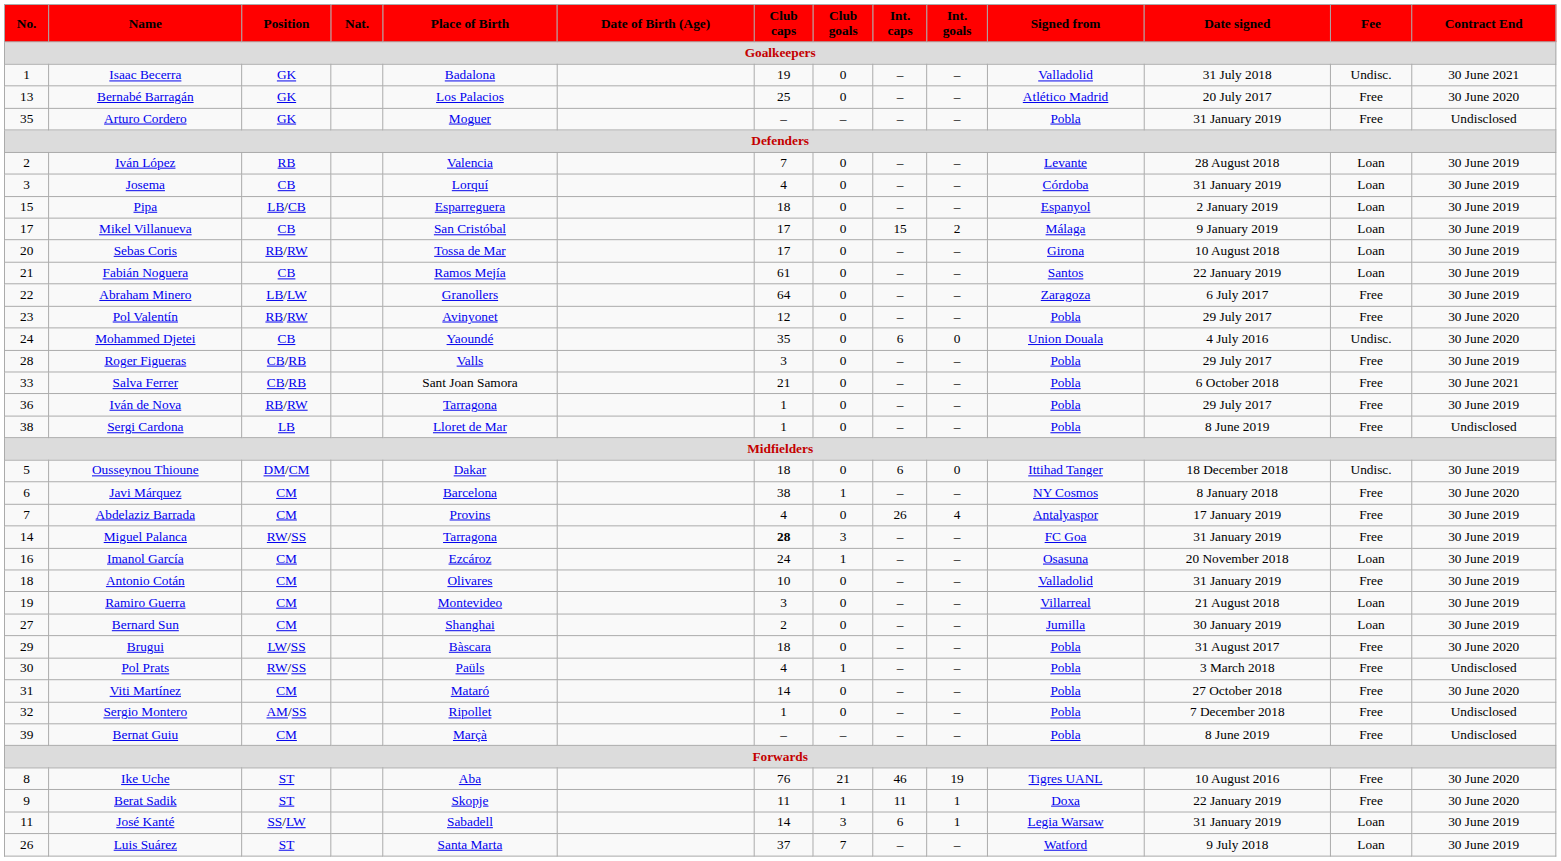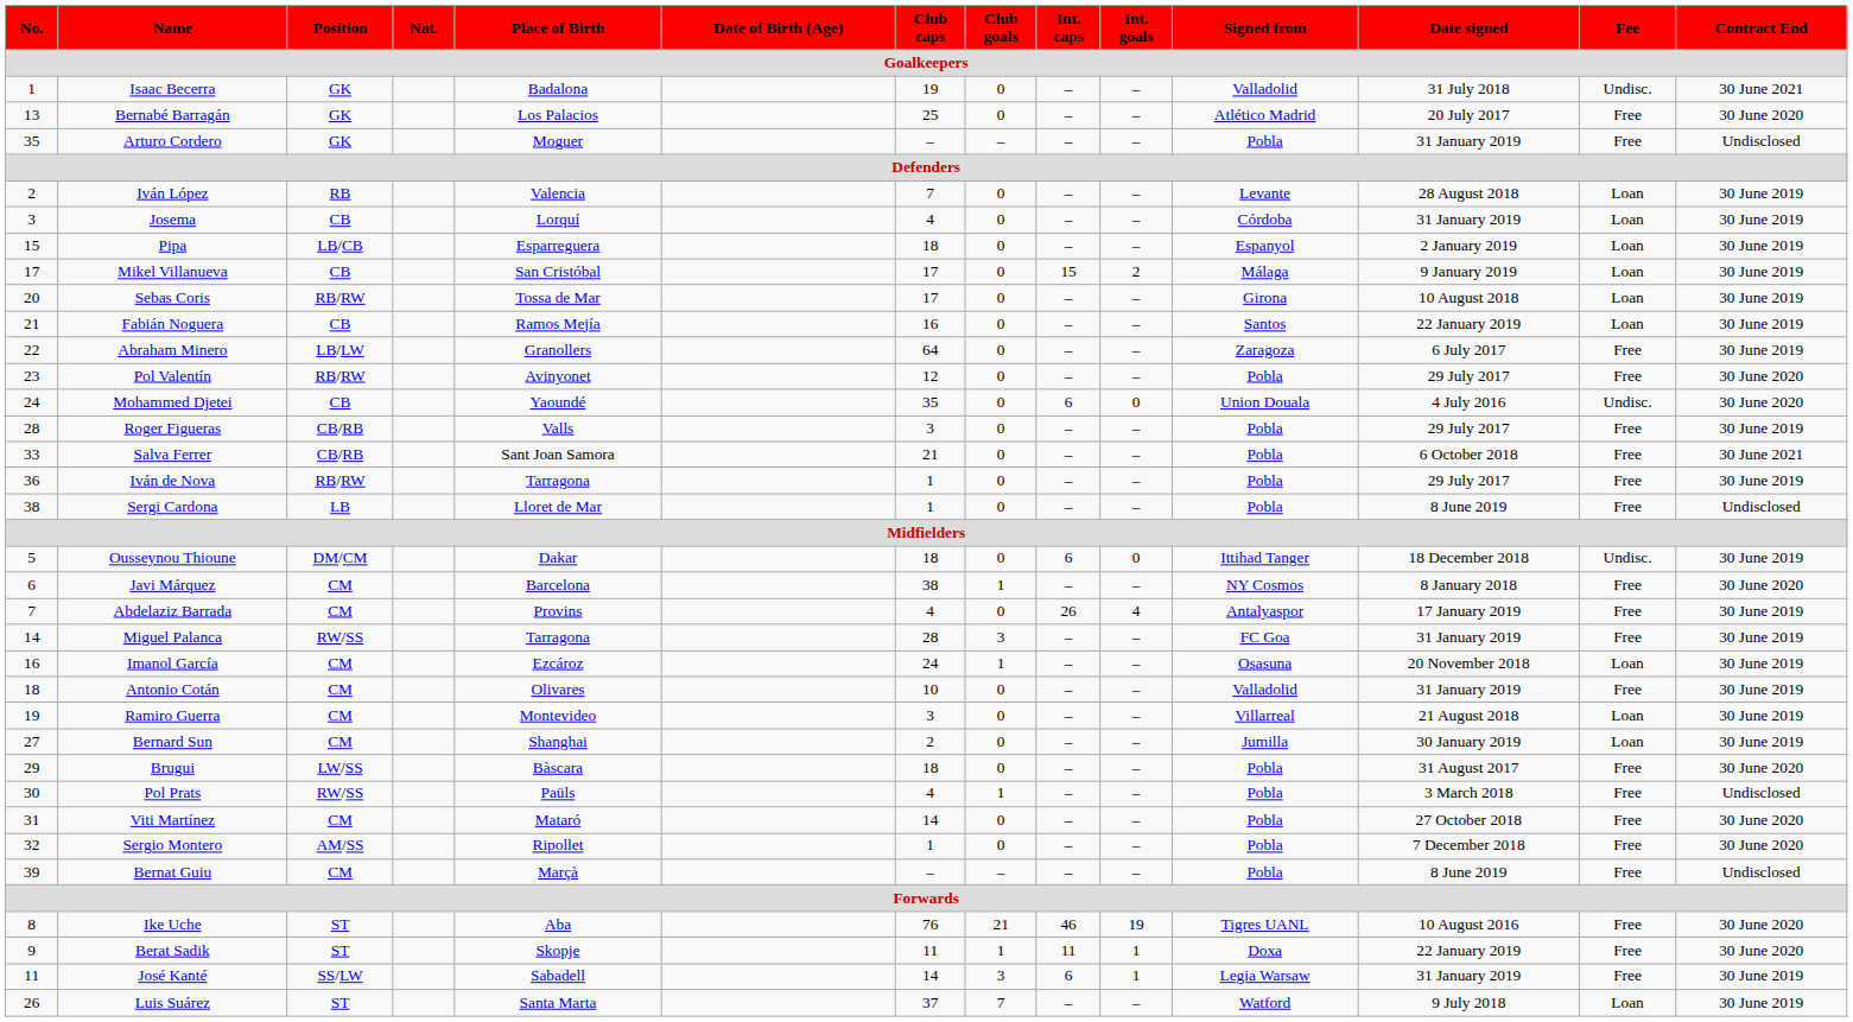 <table class="wikitable" style="text-align:center; font-size:85%; width:100%;">
 <tr>
 <th style="background:#FF0000; color:#000000; text-align:center;">No.</th>
 <th style="background:#FF0000; color:#000000; text-align:center;">Name</th>
 <th style="background:#FF0000; color:#000000; text-align:center;">Position</th>
 <th style="background:#FF0000; color:#000000; text-align:center;">Nat.</th>
 <th style="background:#FF0000; color:#000000; text-align:center;">Place of Birth</th>
 <th style="background:#FF0000; color:#000000; text-align:center;">Date of Birth (Age)</th>
 <th style="background:#FF0000; color:#000000; text-align:center;">Club<br>caps</th>
 <th style="background:#FF0000; color:#000000; text-align:center;">Club<br>goals</th>
 <th style="background:#FF0000; color:#000000; text-align:center;">Int.<br>caps</th>
 <th style="background:#FF0000; color:#000000; text-align:center;">Int.<br>goals</th>
 <th style="background:#FF0000; color:#000000; text-align:center;">Signed from</th>
 <th style="background:#FF0000; color:#000000; text-align:center;">Date signed</th>
 <th style="background:#FF0000; color:#000000; text-align:center;">Fee</th>
 <th style="background:#FF0000; color:#000000; text-align:center;">Contract End</th>
 </tr>
 <tr>
 <th colspan="15" style="background:#dcdcdc; color:#C40000; text-align:center;">Goalkeepers</th>
 </tr>
 <tr>
 <td>1</td>
 <td><a href='#'>Isaac Becerra</a></td>
 <td><a href='#'>GK</a></td>
 <td> </td>
 <td><a href='#'>Badalona</a></td>
 <td></td>
 <td>19</td>
 <td>0</td>
 <td>–</td>
 <td>–</td>
 <td><a href='#'>Valladolid</a></td>
 <td>31 July 2018</td>
 <td>Undisc.</td>
 <td>30 June 2021</td>
 </tr>
 <tr>
 <td>13</td>
 <td><a href='#'>Bernabé Barragán</a></td>
 <td><a href='#'>GK</a></td>
 <td> </td>
 <td><a href='#'>Los Palacios</a></td>
 <td></td>
 <td>25</td>
 <td>0</td>
 <td>–</td>
 <td>–</td>
 <td><a href='#'>Atlético Madrid</a></td>
 <td>20 July 2017</td>
 <td>Free</td>
 <td>30 June 2020</td>
 </tr>
 <tr>
 <td>35</td>
 <td><a href='#'>Arturo Cordero</a></td>
 <td><a href='#'>GK</a></td>
 <td> </td>
 <td><a href='#'>Moguer</a></td>
 <td></td>
 <td>–</td>
 <td>–</td>
 <td>–</td>
 <td>–</td>
 <td><a href='#'>Pobla</a></td>
 <td>31 January 2019</td>
 <td>Free</td>
 <td>Undisclosed</td>
 </tr>
 <tr>
 <th colspan="15" style="background:#dcdcdc; color:#C40000; text-align:center;">Defenders</th>
 </tr>
 <tr>
 <td>2</td>
 <td><a href='#'>Iván López</a></td>
 <td><a href='#'>RB</a></td>
 <td> </td>
 <td><a href='#'>Valencia</a></td>
 <td></td>
 <td>7</td>
 <td>0</td>
 <td>–</td>
 <td>–</td>
 <td><a href='#'>Levante</a></td>
 <td>28 August 2018</td>
 <td>Loan</td>
 <td>30 June 2019</td>
 </tr>
 <tr>
 <td>3</td>
 <td><a href='#'>Josema</a></td>
 <td><a href='#'>CB</a></td>
 <td> </td>
 <td><a href='#'>Lorquí</a></td>
 <td></td>
 <td>4</td>
 <td>0</td>
 <td>–</td>
 <td>–</td>
 <td><a href='#'>Córdoba</a></td>
 <td>31 January 2019</td>
 <td>Loan</td>
 <td>30 June 2019</td>
 </tr>
 <tr>
 <td>15</td>
 <td><a href='#'>Pipa</a></td>
 <td><a href='#'>LB</a>/<a href='#'>CB</a></td>
 <td> </td>
 <td><a href='#'>Esparreguera</a></td>
 <td></td>
 <td>18</td>
 <td>0</td>
 <td>–</td>
 <td>–</td>
 <td><a href='#'>Espanyol</a></td>
 <td>2 January 2019</td>
 <td>Loan</td>
 <td>30 June 2019</td>
 </tr>
 <tr>
 <td>17</td>
 <td><a href='#'>Mikel Villanueva</a></td>
 <td><a href='#'>CB</a></td>
 <td></td>
 <td><a href='#'>San Cristóbal</a></td>
 <td></td>
 <td>17</td>
 <td>0</td>
 <td>15</td>
 <td>2</td>
 <td><a href='#'>Málaga</a></td>
 <td>9 January 2019</td>
 <td>Loan</td>
 <td>30 June 2019</td>
 </tr>
 <tr>
 <td>20</td>
 <td><a href='#'>Sebas Coris</a></td>
 <td><a href='#'>RB</a>/<a href='#'>RW</a></td>
 <td> </td>
 <td><a href='#'>Tossa de Mar</a></td>
 <td></td>
 <td>17</td>
 <td>0</td>
 <td>–</td>
 <td>–</td>
 <td><a href='#'>Girona</a></td>
 <td>10 August 2018</td>
 <td>Loan</td>
 <td>30 June 2019</td>
 </tr>
 <tr>
 <td>21</td>
 <td><a href='#'>Fabián Noguera</a></td>
 <td><a href='#'>CB</a></td>
 <td></td>
 <td><a href='#'>Ramos Mejía</a></td>
 <td></td>
-<td>61</td>
+<td>16</td>
 <td>0</td>
 <td>–</td>
 <td>–</td>
 <td><a href='#'>Santos</a> </td>
 <td>22 January 2019</td>
 <td>Loan</td>
 <td>30 June 2019</td>
 </tr>
 <tr>
 <td>22</td>
 <td><a href='#'>Abraham Minero</a></td>
 <td><a href='#'>LB</a>/<a href='#'>LW</a></td>
 <td> </td>
 <td><a href='#'>Granollers</a></td>
 <td></td>
 <td>64</td>
 <td>0</td>
 <td>–</td>
 <td>–</td>
 <td><a href='#'>Zaragoza</a></td>
 <td>6 July 2017</td>
 <td>Free</td>
 <td>30 June 2019</td>
 </tr>
 <tr>
 <td>23</td>
 <td><a href='#'>Pol Valentín</a></td>
 <td><a href='#'>RB</a>/<a href='#'>RW</a></td>
 <td> </td>
 <td><a href='#'>Avinyonet</a></td>
 <td></td>
 <td>12</td>
 <td>0</td>
 <td>–</td>
 <td>–</td>
 <td><a href='#'>Pobla</a></td>
 <td>29 July 2017</td>
 <td>Free</td>
 <td>30 June 2020</td>
 </tr>
 <tr>
 <td>24</td>
 <td><a href='#'>Mohammed Djetei</a></td>
 <td><a href='#'>CB</a></td>
 <td></td>
 <td><a href='#'>Yaoundé</a></td>
 <td></td>
 <td>35</td>
 <td>0</td>
 <td>6</td>
 <td>0</td>
 <td><a href='#'>Union Douala</a> </td>
 <td>4 July 2016</td>
 <td>Undisc.</td>
 <td>30 June 2020</td>
 </tr>
 <tr>
 <td>28</td>
 <td><a href='#'>Roger Figueras</a></td>
 <td><a href='#'>CB</a>/<a href='#'>RB</a></td>
 <td> </td>
 <td><a href='#'>Valls</a></td>
 <td></td>
 <td>3</td>
 <td>0</td>
 <td>–</td>
 <td>–</td>
 <td><a href='#'>Pobla</a></td>
 <td>29 July 2017</td>
 <td>Free</td>
 <td>30 June 2019</td>
 </tr>
 <tr>
 <td>33</td>
 <td><a href='#'>Salva Ferrer</a></td>
 <td><a href='#'>CB</a>/<a href='#'>RB</a></td>
 <td> </td>
 <td>Sant Joan Samora</td>
 <td></td>
 <td>21</td>
 <td>0</td>
 <td>–</td>
 <td>–</td>
 <td><a href='#'>Pobla</a></td>
 <td>6 October 2018</td>
 <td>Free</td>
 <td>30 June 2021</td>
 </tr>
 <tr>
 <td>36</td>
 <td><a href='#'>Iván de Nova</a></td>
 <td><a href='#'>RB</a>/<a href='#'>RW</a></td>
 <td> </td>
 <td><a href='#'>Tarragona</a></td>
 <td></td>
 <td>1</td>
 <td>0</td>
 <td>–</td>
 <td>–</td>
 <td><a href='#'>Pobla</a></td>
 <td>29 July 2017</td>
 <td>Free</td>
 <td>30 June 2019</td>
 </tr>
 <tr>
 <td>38</td>
 <td><a href='#'>Sergi Cardona</a></td>
 <td><a href='#'>LB</a></td>
 <td> </td>
 <td><a href='#'>Lloret de Mar</a></td>
 <td></td>
 <td>1</td>
 <td>0</td>
 <td>–</td>
 <td>–</td>
 <td><a href='#'>Pobla</a></td>
 <td>8 June 2019</td>
 <td>Free</td>
 <td>Undisclosed</td>
 </tr>
 <tr>
 <th colspan="15" style="background:#dcdcdc; color:#C40000; text-align:center;">Midfielders<br></th>
 </tr>
 <tr>
 <td>5</td>
 <td><a href='#'>Ousseynou Thioune</a></td>
 <td><a href='#'>DM</a>/<a href='#'>CM</a></td>
 <td></td>
 <td><a href='#'>Dakar</a></td>
 <td></td>
 <td>18</td>
 <td>0</td>
 <td>6</td>
 <td>0</td>
 <td><a href='#'>Ittihad Tanger</a> </td>
 <td>18 December 2018</td>
 <td>Undisc.</td>
 <td>30 June 2019</td>
 </tr>
 <tr>
 <td>6</td>
 <td><a href='#'>Javi Márquez</a></td>
 <td><a href='#'>CM</a></td>
 <td> </td>
 <td><a href='#'>Barcelona</a></td>
 <td></td>
 <td>38</td>
 <td>1</td>
 <td>–</td>
 <td>–</td>
 <td><a href='#'>NY Cosmos</a> </td>
 <td>8 January 2018</td>
 <td>Free</td>
 <td>30 June 2020</td>
 </tr>
 <tr>
 <td>7</td>
 <td><a href='#'>Abdelaziz Barrada</a></td>
 <td><a href='#'>CM</a></td>
 <td></td>
 <td><a href='#'>Provins</a> </td>
 <td></td>
 <td>4</td>
 <td>0</td>
 <td>26</td>
 <td>4</td>
 <td><a href='#'>Antalyaspor</a> </td>
 <td>17 January 2019</td>
 <td>Free</td>
 <td>30 June 2019</td>
 </tr>
 <tr>
 <td>14</td>
 <td><a href='#'>Miguel Palanca</a></td>
 <td><a href='#'>RW</a>/<a href='#'>SS</a></td>
 <td> </td>
 <td><a href='#'>Tarragona</a></td>
 <td></td>
-<td><strong>28</strong></td>
+<td>28</td>
 <td>3</td>
 <td>–</td>
 <td>–</td>
 <td><a href='#'>FC Goa</a> </td>
 <td>31 January 2019</td>
 <td>Free</td>
 <td>30 June 2019</td>
 </tr>
 <tr>
 <td>16</td>
 <td><a href='#'>Imanol García</a></td>
 <td><a href='#'>CM</a></td>
 <td> </td>
 <td><a href='#'>Ezcároz</a></td>
 <td></td>
 <td>24</td>
 <td>1</td>
 <td>–</td>
 <td>–</td>
 <td><a href='#'>Osasuna</a></td>
 <td>20 November 2018</td>
 <td>Loan</td>
 <td>30 June 2019</td>
 </tr>
 <tr>
 <td>18</td>
 <td><a href='#'>Antonio Cotán</a></td>
 <td><a href='#'>CM</a></td>
 <td> </td>
 <td><a href='#'>Olivares</a></td>
 <td></td>
 <td>10</td>
 <td>0</td>
 <td>–</td>
 <td>–</td>
 <td><a href='#'>Valladolid</a></td>
 <td>31 January 2019</td>
 <td>Free</td>
 <td>30 June 2019</td>
 </tr>
 <tr>
 <td>19</td>
 <td><a href='#'>Ramiro Guerra</a></td>
 <td><a href='#'>CM</a></td>
 <td></td>
 <td><a href='#'>Montevideo</a></td>
 <td></td>
 <td>3</td>
 <td>0</td>
 <td>–</td>
 <td>–</td>
 <td><a href='#'>Villarreal</a></td>
 <td>21 August 2018</td>
 <td>Loan</td>
 <td>30 June 2019</td>
 </tr>
 <tr>
 <td>27</td>
 <td><a href='#'>Bernard Sun</a></td>
 <td><a href='#'>CM</a></td>
 <td></td>
 <td><a href='#'>Shanghai</a></td>
 <td></td>
 <td>2</td>
 <td>0</td>
 <td>–</td>
 <td>–</td>
 <td><a href='#'>Jumilla</a></td>
 <td>30 January 2019</td>
 <td>Loan</td>
 <td>30 June 2019</td>
 </tr>
 <tr>
 <td>29</td>
 <td><a href='#'>Brugui</a></td>
 <td><a href='#'>LW</a>/<a href='#'>SS</a></td>
 <td> </td>
 <td><a href='#'>Bàscara</a></td>
 <td></td>
 <td>18</td>
 <td>0</td>
 <td>–</td>
 <td>–</td>
 <td><a href='#'>Pobla</a></td>
 <td>31 August 2017</td>
 <td>Free</td>
 <td>30 June 2020</td>
 </tr>
 <tr>
 <td>30</td>
 <td><a href='#'>Pol Prats</a></td>
 <td><a href='#'>RW</a>/<a href='#'>SS</a></td>
 <td> </td>
 <td><a href='#'>Paüls</a></td>
 <td></td>
 <td>4</td>
 <td>1</td>
 <td>–</td>
 <td>–</td>
 <td><a href='#'>Pobla</a></td>
 <td>3 March 2018</td>
 <td>Free</td>
 <td>Undisclosed</td>
 </tr>
 <tr>
 <td>31</td>
 <td><a href='#'>Viti Martínez</a></td>
 <td><a href='#'>CM</a></td>
 <td> </td>
 <td><a href='#'>Mataró</a></td>
 <td></td>
 <td>14</td>
 <td>0</td>
 <td>–</td>
 <td>–</td>
 <td><a href='#'>Pobla</a></td>
 <td>27 October 2018</td>
 <td>Free</td>
 <td>30 June 2020</td>
 </tr>
 <tr>
 <td>32</td>
 <td><a href='#'>Sergio Montero</a></td>
 <td><a href='#'>AM</a>/<a href='#'>SS</a></td>
 <td> </td>
 <td><a href='#'>Ripollet</a></td>
 <td></td>
 <td>1</td>
 <td>0</td>
 <td>–</td>
 <td>–</td>
 <td><a href='#'>Pobla</a></td>
 <td>7 December 2018</td>
 <td>Free</td>
-<td>Undisclosed</td>
+<td>30 June 2020</td>
 </tr>
 <tr>
 <td>39</td>
 <td><a href='#'>Bernat Guiu</a></td>
 <td><a href='#'>CM</a></td>
 <td> </td>
 <td><a href='#'>Marçà</a></td>
 <td></td>
 <td>–</td>
 <td>–</td>
 <td>–</td>
 <td>–</td>
 <td><a href='#'>Pobla</a></td>
 <td>8 June 2019</td>
 <td>Free</td>
 <td>Undisclosed<br></td>
 </tr>
 <tr>
 <th colspan="15" style="background:#dcdcdc; color:#C40000; text-align=center;">Forwards</th>
 </tr>
 <tr>
 <td>8</td>
 <td><a href='#'>Ike Uche</a></td>
 <td><a href='#'>ST</a></td>
 <td></td>
 <td><a href='#'>Aba</a></td>
 <td></td>
 <td>76</td>
 <td>21</td>
 <td>46</td>
 <td>19</td>
 <td><a href='#'>Tigres UANL</a> </td>
 <td>10 August 2016</td>
 <td>Free</td>
 <td>30 June 2020</td>
 </tr>
 <tr>
 <td>9</td>
 <td><a href='#'>Berat Sadik</a></td>
 <td><a href='#'>ST</a></td>
 <td></td>
 <td><a href='#'>Skopje</a> </td>
 <td></td>
 <td>11</td>
 <td>1</td>
 <td>11</td>
 <td>1</td>
 <td><a href='#'>Doxa</a> </td>
 <td>22 January 2019</td>
 <td>Free</td>
 <td>30 June 2020</td>
 </tr>
 <tr>
 <td>11</td>
 <td><a href='#'>José Kanté</a></td>
 <td><a href='#'>SS</a>/<a href='#'>LW</a></td>
 <td></td>
 <td><a href='#'>Sabadell</a> </td>
 <td></td>
 <td>14</td>
 <td>3</td>
 <td>6</td>
 <td>1</td>
 <td><a href='#'>Legia Warsaw</a></td>
 <td>31 January 2019</td>
-<td>Loan</td>
+<td>Free</td>
 <td>30 June 2019</td>
 </tr>
 <tr>
 <td>26</td>
 <td><a href='#'>Luis Suárez</a></td>
 <td><a href='#'>ST</a></td>
 <td></td>
 <td><a href='#'>Santa Marta</a></td>
 <td></td>
 <td>37</td>
 <td>7</td>
 <td>–</td>
 <td>–</td>
 <td><a href='#'>Watford</a> </td>
 <td>9 July 2018</td>
 <td>Loan</td>
 <td>30 June 2019<br></td>
 </tr>
 </table>
